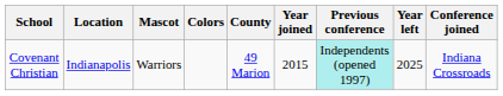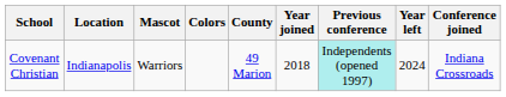 <table class="wikitable" style="text-align:center">
 <tr>
 <th>School</th>
 <th>Location</th>
 <th>Mascot</th>
 <th>Colors</th>
 <th>County</th>
 <th>Year joined</th>
 <th>Previous conference</th>
 <th>Year left</th>
 <th>Conference joined</th>
 </tr>
 <tr>
 <td><a href='#'>Covenant Christian</a></td>
 <td><a href='#'>Indianapolis</a></td>
 <td>Warriors</td>
 <td> </td>
 <td><a href='#'>49 <br> Marion</a></td>
-<td>2015</td>
+<td>2018</td>
 <td style="background: paleturquoise;">Independents<br>(opened 1997)</td>
-<td>2025</td>
+<td>2024</td>
 <td><a href='#'>Indiana Crossroads</a></td>
 </tr>
 </table>
